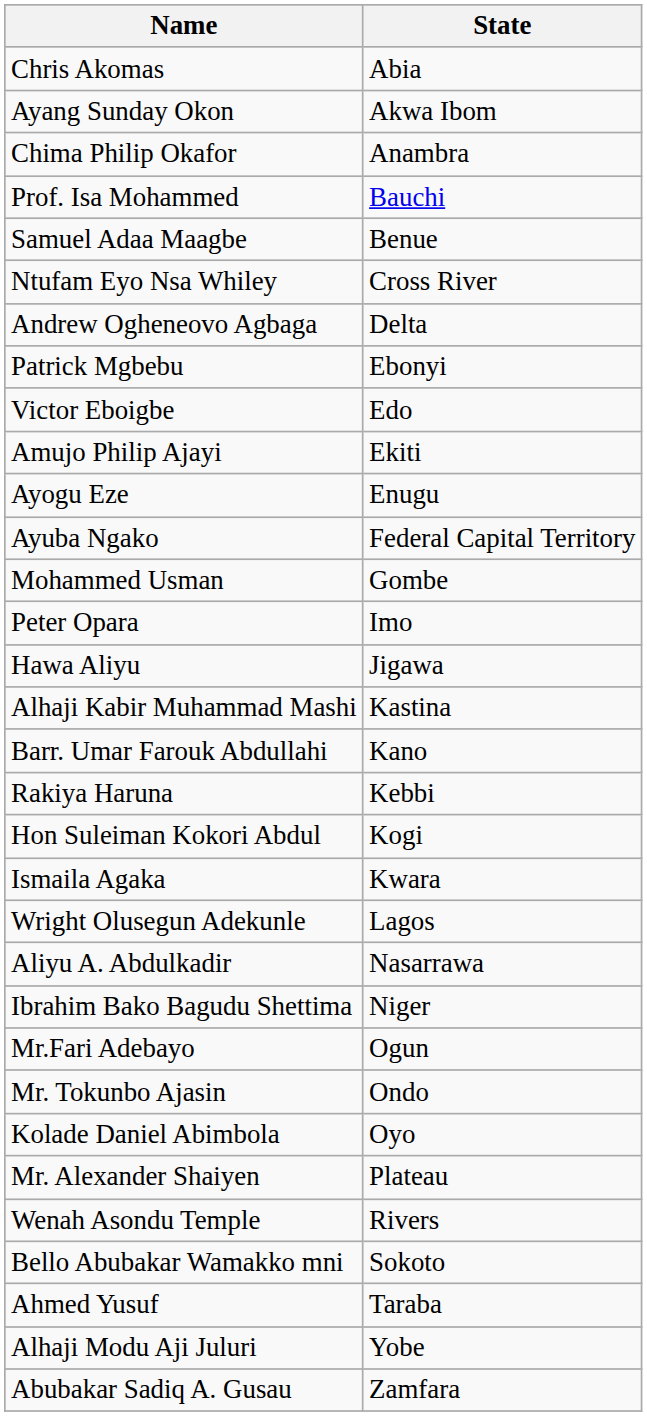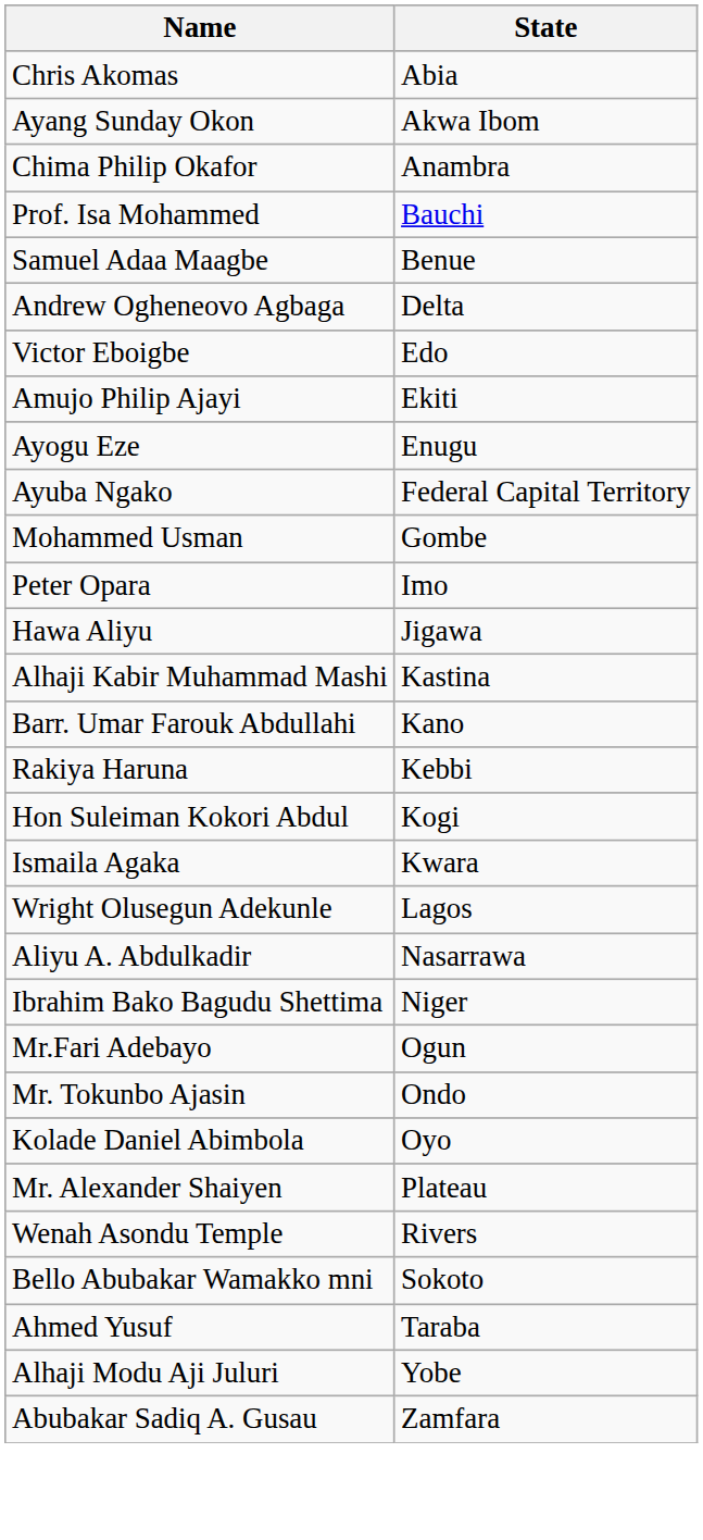 <table class="wikitable">
 <tr>
 <th>Name</th>
 <th>State</th>
 </tr>
 <tr>
 <td>Chris Akomas</td>
 <td>Abia</td>
 </tr>
 <tr>
 <td>Ayang Sunday Okon</td>
 <td>Akwa Ibom</td>
 </tr>
 <tr>
 <td>Chima Philip Okafor</td>
 <td>Anambra</td>
 </tr>
 <tr>
 <td>Prof. Isa Mohammed</td>
 <td><a href='#'>Bauchi </a></td>
 </tr>
 <tr>
 <td>Samuel Adaa Maagbe</td>
 <td>Benue</td>
 </tr>
 <tr>
-<td>Ntufam Eyo Nsa Whiley</td>
-<td>Cross River</td>
-</tr>
-<tr>
 <td>Andrew Ogheneovo Agbaga</td>
 <td>Delta</td>
-</tr>
-<tr>
-<td>Patrick Mgbebu</td>
-<td>Ebonyi</td>
 </tr>
 <tr>
 <td>Victor Eboigbe</td>
 <td>Edo</td>
 </tr>
 <tr>
 <td>Amujo Philip Ajayi</td>
 <td>Ekiti</td>
 </tr>
 <tr>
 <td>Ayogu Eze</td>
 <td>Enugu</td>
 </tr>
 <tr>
 <td>Ayuba Ngako</td>
 <td>Federal Capital Territory</td>
 </tr>
 <tr>
 <td>Mohammed Usman</td>
 <td>Gombe</td>
 </tr>
 <tr>
 <td>Peter Opara</td>
 <td>Imo</td>
 </tr>
 <tr>
 <td>Hawa Aliyu</td>
 <td>Jigawa</td>
 </tr>
 <tr>
 <td>Alhaji Kabir Muhammad Mashi</td>
 <td>Kastina</td>
 </tr>
 <tr>
 <td>Barr. Umar Farouk Abdullahi</td>
 <td>Kano</td>
 </tr>
 <tr>
 <td>Rakiya Haruna</td>
 <td>Kebbi</td>
 </tr>
 <tr>
 <td>Hon Suleiman Kokori Abdul</td>
 <td>Kogi</td>
 </tr>
 <tr>
 <td>Ismaila Agaka</td>
 <td>Kwara</td>
 </tr>
 <tr>
 <td>Wright Olusegun Adekunle</td>
 <td>Lagos</td>
 </tr>
 <tr>
 <td>Aliyu A. Abdulkadir</td>
 <td>Nasarrawa</td>
 </tr>
 <tr>
 <td>Ibrahim Bako Bagudu Shettima</td>
 <td>Niger</td>
 </tr>
 <tr>
 <td>Mr.Fari Adebayo</td>
 <td>Ogun</td>
 </tr>
 <tr>
 <td>Mr. Tokunbo Ajasin</td>
 <td>Ondo</td>
 </tr>
 <tr>
 <td>Kolade Daniel Abimbola</td>
 <td>Oyo</td>
 </tr>
 <tr>
 <td>Mr. Alexander Shaiyen</td>
 <td>Plateau</td>
 </tr>
 <tr>
 <td>Wenah Asondu Temple</td>
 <td>Rivers</td>
 </tr>
 <tr>
 <td>Bello Abubakar Wamakko mni</td>
 <td>Sokoto</td>
 </tr>
 <tr>
 <td>Ahmed Yusuf</td>
 <td>Taraba</td>
 </tr>
 <tr>
 <td>Alhaji Modu Aji Juluri</td>
 <td>Yobe</td>
 </tr>
 <tr>
 <td>Abubakar Sadiq A. Gusau</td>
 <td>Zamfara</td>
 </tr>
 </table>
